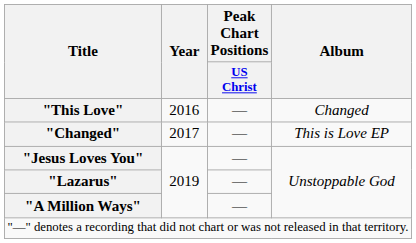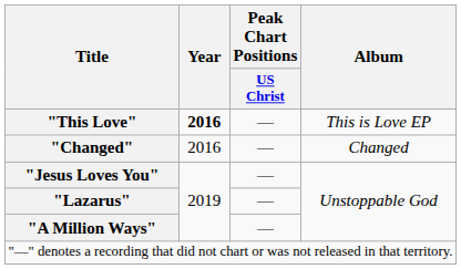 <table class="wikitable plainrowheaders" style="text-align:center;">
 <tr>
 <th rowspan="2">Title</th>
 <th rowspan="2">Year</th>
 <th>Peak Chart Positions</th>
 <th rowspan="2">Album</th>
 </tr>
 <tr>
 <th scope="col" style="width:3em;font-size:85%;"><a href='#'>US<br>Christ</a><br></th>
 </tr>
 <tr>
 <th scope="row">"This Love"</th>
+<td><strong>2016</strong></td>
+<td>—</td>
+<td><em>This is Love EP</em></td>
+</tr>
+<tr>
+<th scope="row">"Changed"</th>
 <td>2016</td>
 <td>—</td>
 <td><em>Changed</em></td>
-</tr>
-<tr>
-<th scope="row">"Changed"</th>
-<td>2017</td>
-<td>—</td>
-<td><em>This is Love EP</em></td>
 </tr>
 <tr>
 <th scope="row">"Jesus Loves You"</th>
 <td rowspan="3">2019</td>
 <td>—</td>
 <td rowspan="3"><em>Unstoppable God</em></td>
 </tr>
 <tr>
 <th scope="row">"Lazarus"</th>
 <td>—</td>
 </tr>
 <tr>
 <th scope="row">"A Million Ways"</th>
 <td>—</td>
 </tr>
 <tr>
 <td colspan="7" style="font-size:85%">"—" denotes a recording that did not chart or was not released in that territory.</td>
 </tr>
 </table>
